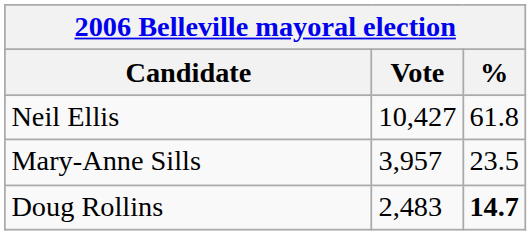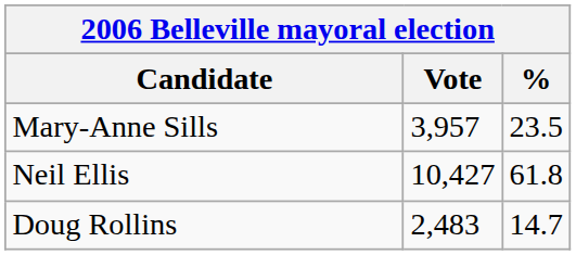 <table class="wikitable">
 <tr>
 <th colspan="3"><a href='#'>2006 Belleville mayoral election</a></th>
 </tr>
 <tr>
 <th bgcolor="#DDDDFF" width="200px">Candidate</th>
 <th bgcolor="#DDDDFF">Vote</th>
 <th bgcolor="#DDDDFF">%</th>
 </tr>
 <tr>
+<td>Mary-Anne Sills</td>
+<td>3,957</td>
+<td>23.5</td>
+</tr>
+<tr>
 <td>Neil Ellis</td>
 <td>10,427</td>
 <td>61.8</td>
 </tr>
 <tr>
-<td>Mary-Anne Sills</td>
-<td>3,957</td>
-<td>23.5</td>
-</tr>
-<tr>
 <td>Doug Rollins</td>
 <td>2,483</td>
-<td><strong>14.7</strong></td>
+<td>14.7</td>
 </tr>
 </table>
